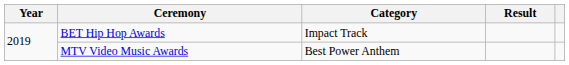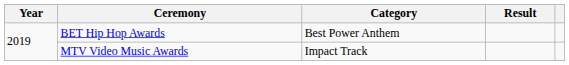 <table class="wikitable sortable plainrowheaders" style="width: 60%;">
 <tr>
 <th scope="col">Year</th>
 <th scope="col">Ceremony</th>
 <th scope="col">Category</th>
 <th scope="col">Result</th>
 <th scope="col" class="unsortable"></th>
 </tr>
 <tr>
 <td rowspan="2">2019</td>
 <td><a href='#'>BET Hip Hop Awards</a></td>
-<td>Impact Track</td>
+<td>Best Power Anthem</td>
 <td></td>
 <td style="text-align:center;"></td>
 </tr>
 <tr>
 <td><a href='#'>MTV Video Music Awards</a></td>
-<td>Best Power Anthem</td>
+<td>Impact Track</td>
 <td></td>
 <td style="text-align:center;"></td>
 </tr>
 </table>
